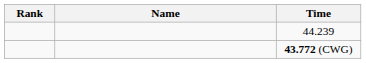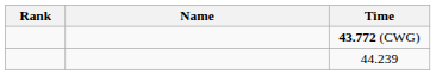 <table class="wikitable" style="text-align:center;">
 <tr>
 <th style="width:4em">Rank</th>
 <th style="width:19em">Name</th>
 <th style="width:7em">Time</th>
 </tr>
 <tr>
 <td></td>
+<td align=left><strong></strong></td>
+<td><strong>43.772</strong> (CWG)</td>
+</tr>
+<tr>
+<td></td>
 <td align=left></td>
 <td>44.239</td>
 </tr>
-<tr>
-<td></td>
-<td align=left><strong></strong></td>
-<td><strong>43.772</strong> (CWG)</td>
-</tr>
 </table>
